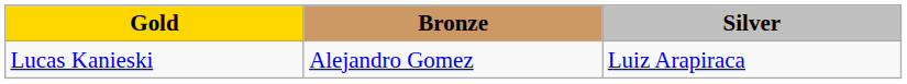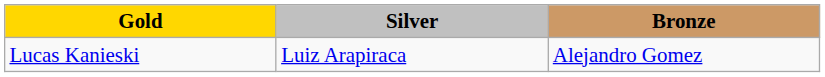 <table class="wikitable" style="text-align:left">
 <tr align="center">
 <td width=200 bgcolor=gold><strong>Gold</strong></td>
+<td width=200 bgcolor=silver><strong>Silver</strong></td>
 <td width=200 bgcolor=CC9966><strong>Bronze</strong></td>
-<td width=200 bgcolor=silver><strong>Silver</strong></td>
 </tr>
 <tr>
 <td><a href='#'>Lucas Kanieski</a><br><em></em></td>
+<td><a href='#'>Luiz Arapiraca</a><br><em></em></td>
 <td><a href='#'>Alejandro Gomez</a><br><em></em></td>
-<td><a href='#'>Luiz Arapiraca</a><br><em></em></td>
 </tr>
 </table>
